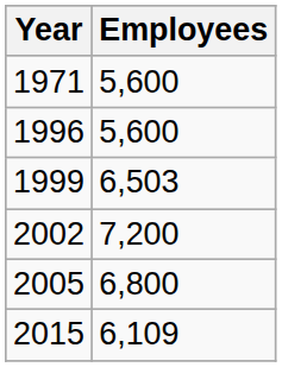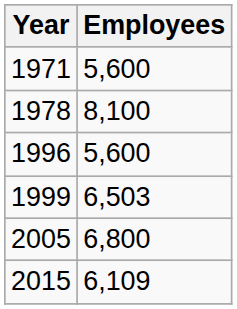 <table class="wikitable">
 <tr>
 <th>Year</th>
 <th>Employees</th>
 </tr>
 <tr>
 <td>1971</td>
 <td>5,600</td>
 </tr>
 <tr>
+<td>1978</td>
+<td>8,100</td>
+</tr>
+<tr>
 <td>1996</td>
 <td>5,600</td>
 </tr>
 <tr>
 <td>1999</td>
 <td>6,503</td>
-</tr>
-<tr>
-<td>2002</td>
-<td>7,200</td>
 </tr>
 <tr>
 <td>2005</td>
 <td>6,800</td>
 </tr>
 <tr>
 <td>2015</td>
 <td>6,109</td>
 </tr>
 </table>
